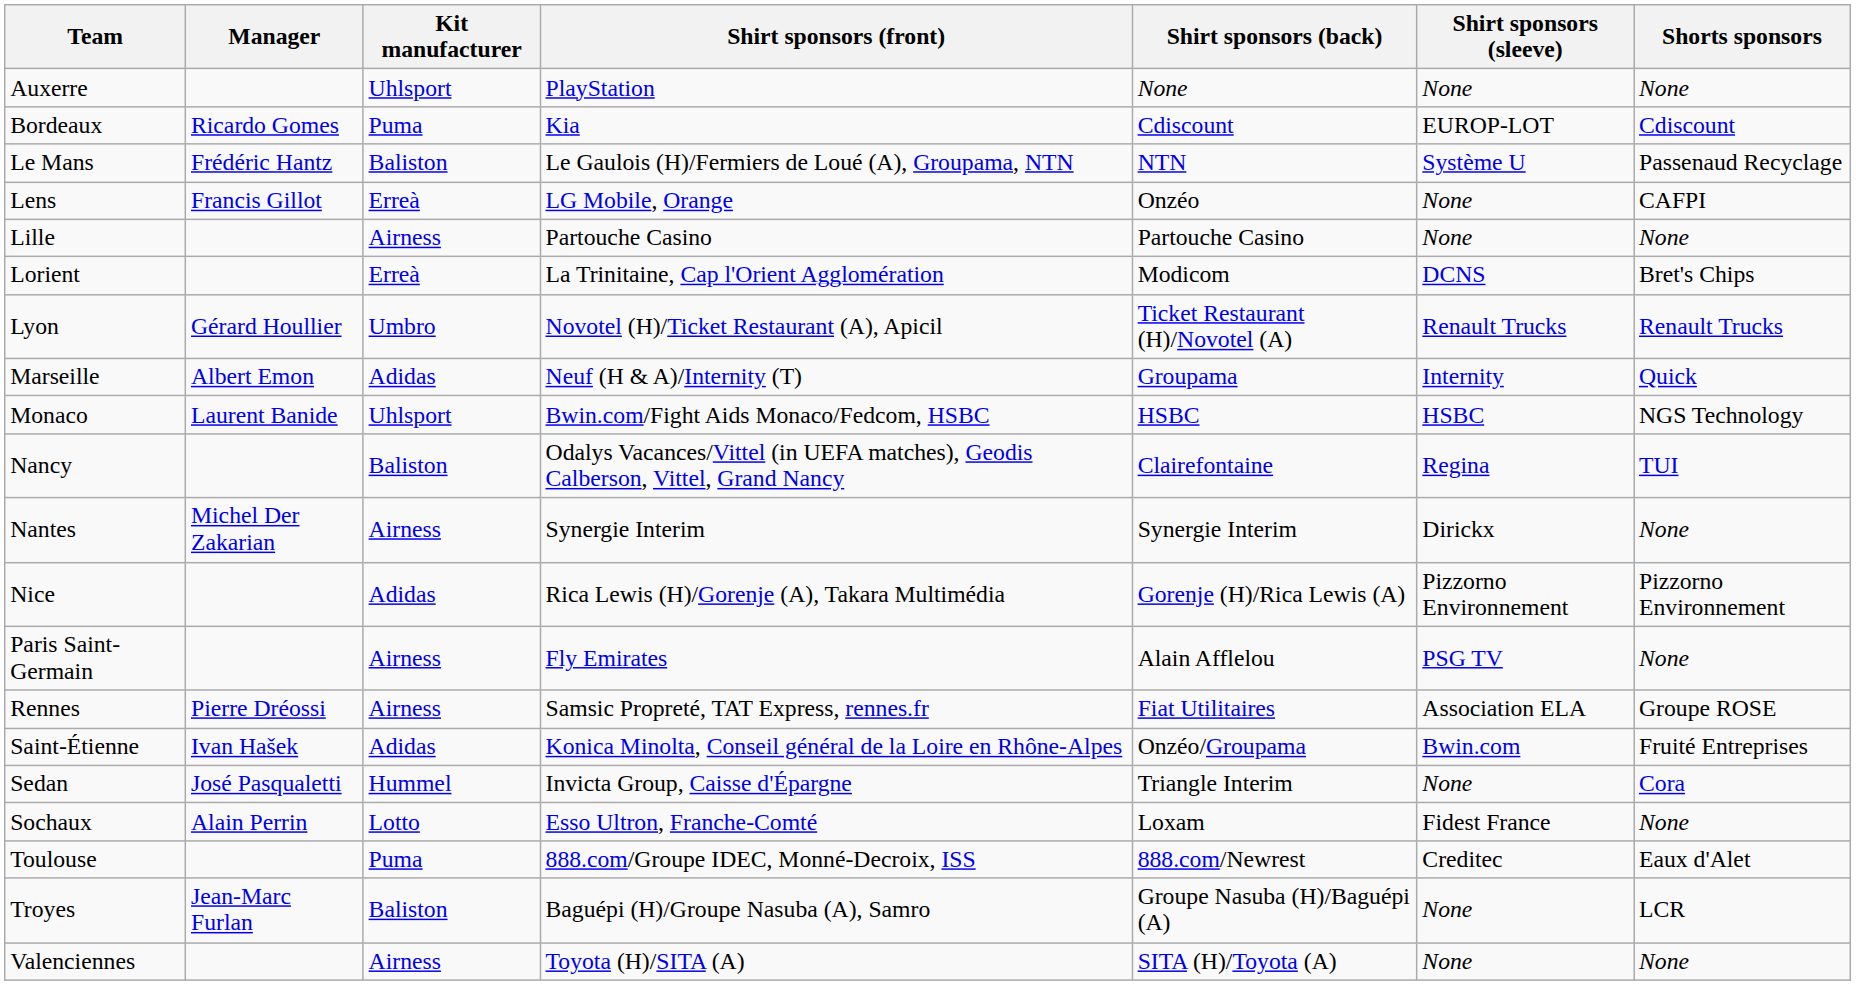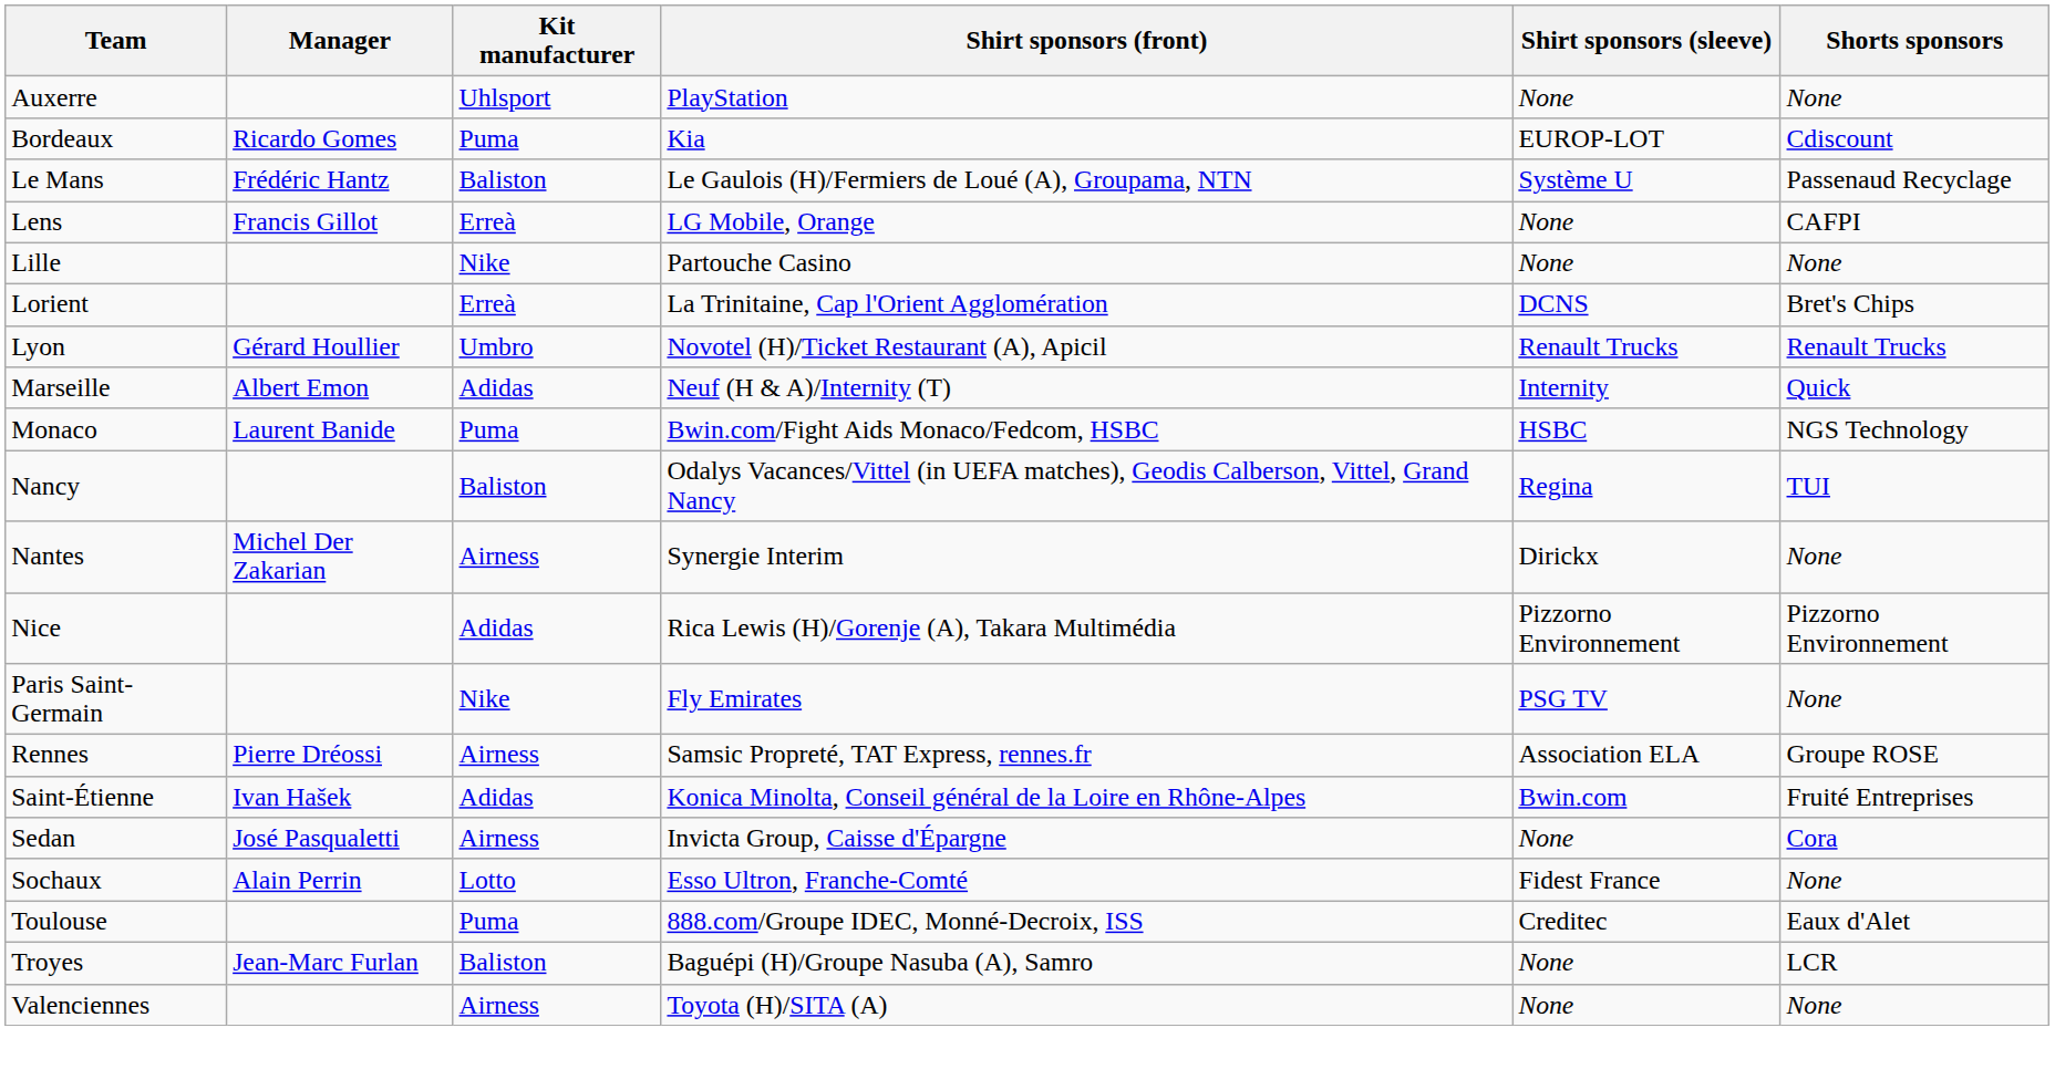 <table class="wikitable">
 <tr>
 <th>Team</th>
 <th>Manager</th>
 <th>Kit manufacturer</th>
 <th>Shirt sponsors (front)</th>
-<th>Shirt sponsors (back)</th>
 <th>Shirt sponsors (sleeve)</th>
 <th>Shorts sponsors</th>
 </tr>
 <tr>
 <td>Auxerre</td>
 <td> </td>
 <td><a href='#'>Uhlsport</a></td>
 <td><a href='#'>PlayStation</a></td>
 <td><em>None</em></td>
 <td><em>None</em></td>
-<td><em>None</em></td>
 </tr>
 <tr>
 <td>Bordeaux</td>
 <td> <a href='#'>Ricardo Gomes</a></td>
 <td><a href='#'>Puma</a></td>
 <td><a href='#'>Kia</a></td>
-<td><a href='#'>Cdiscount</a></td>
 <td>EUROP-LOT</td>
 <td><a href='#'>Cdiscount</a></td>
 </tr>
 <tr>
 <td>Le Mans</td>
 <td> <a href='#'>Frédéric Hantz</a></td>
 <td><a href='#'>Baliston</a></td>
 <td>Le Gaulois (H)/Fermiers de Loué (A), <a href='#'>Groupama</a>, <a href='#'>NTN</a></td>
-<td><a href='#'>NTN</a></td>
 <td><a href='#'>Système U</a></td>
 <td>Passenaud Recyclage</td>
 </tr>
 <tr>
 <td>Lens</td>
 <td> <a href='#'>Francis Gillot</a></td>
 <td><a href='#'>Erreà</a></td>
 <td><a href='#'>LG Mobile</a>, <a href='#'>Orange</a></td>
-<td>Onzéo</td>
 <td><em>None</em></td>
 <td>CAFPI</td>
 </tr>
 <tr>
 <td>Lille</td>
 <td> </td>
-<td><a href='#'>Airness</a></td>
-<td>Partouche Casino</td>
+<td><a href='#'>Nike</a></td>
 <td>Partouche Casino</td>
 <td><em>None</em></td>
 <td><em>None</em></td>
 </tr>
 <tr>
 <td>Lorient</td>
 <td> </td>
 <td><a href='#'>Erreà</a></td>
 <td>La Trinitaine, <a href='#'>Cap l'Orient Agglomération</a></td>
-<td>Modicom</td>
 <td><a href='#'>DCNS</a></td>
 <td>Bret's Chips</td>
 </tr>
 <tr>
 <td>Lyon</td>
 <td> <a href='#'>Gérard Houllier</a></td>
 <td><a href='#'>Umbro</a></td>
 <td><a href='#'>Novotel</a> (H)/<a href='#'>Ticket Restaurant</a> (A), Apicil</td>
-<td><a href='#'>Ticket Restaurant</a> (H)/<a href='#'>Novotel</a> (A)</td>
 <td><a href='#'>Renault Trucks</a></td>
 <td><a href='#'>Renault Trucks</a></td>
 </tr>
 <tr>
 <td>Marseille</td>
 <td> <a href='#'>Albert Emon</a></td>
 <td><a href='#'>Adidas</a></td>
 <td><a href='#'>Neuf</a> (H & A)/<a href='#'>Internity</a> (T)</td>
-<td><a href='#'>Groupama</a></td>
 <td><a href='#'>Internity</a></td>
 <td><a href='#'>Quick</a></td>
 </tr>
 <tr>
 <td>Monaco</td>
 <td> <a href='#'>Laurent Banide</a></td>
-<td><a href='#'>Uhlsport</a></td>
+<td><a href='#'>Puma</a></td>
 <td><a href='#'>Bwin.com</a>/Fight Aids Monaco/Fedcom, <a href='#'>HSBC</a></td>
-<td><a href='#'>HSBC</a></td>
 <td><a href='#'>HSBC</a></td>
 <td>NGS Technology</td>
 </tr>
 <tr>
 <td>Nancy</td>
 <td> </td>
 <td><a href='#'>Baliston</a></td>
 <td>Odalys Vacances/<a href='#'>Vittel</a> (in UEFA matches), <a href='#'>Geodis Calberson</a>, <a href='#'>Vittel</a>, <a href='#'>Grand Nancy</a></td>
-<td><a href='#'>Clairefontaine</a></td>
 <td><a href='#'>Regina</a></td>
 <td><a href='#'>TUI</a></td>
 </tr>
 <tr>
 <td>Nantes</td>
 <td> <a href='#'>Michel Der Zakarian</a></td>
 <td><a href='#'>Airness</a></td>
-<td>Synergie Interim</td>
 <td>Synergie Interim</td>
 <td>Dirickx</td>
 <td><em>None</em></td>
 </tr>
 <tr>
 <td>Nice</td>
 <td> </td>
 <td><a href='#'>Adidas</a></td>
 <td>Rica Lewis (H)/<a href='#'>Gorenje</a> (A), Takara Multimédia</td>
-<td><a href='#'>Gorenje</a> (H)/Rica Lewis (A)</td>
 <td>Pizzorno Environnement</td>
 <td>Pizzorno Environnement</td>
 </tr>
 <tr>
 <td>Paris Saint-Germain</td>
 <td> </td>
-<td><a href='#'>Airness</a></td>
+<td><a href='#'>Nike</a></td>
 <td><a href='#'>Fly Emirates</a></td>
-<td>Alain Afflelou</td>
 <td><a href='#'>PSG TV</a></td>
 <td><em>None</em></td>
 </tr>
 <tr>
 <td>Rennes</td>
 <td> <a href='#'>Pierre Dréossi</a></td>
 <td><a href='#'>Airness</a></td>
 <td>Samsic Propreté, TAT Express, <a href='#'>rennes.fr</a></td>
-<td><a href='#'>Fiat Utilitaires</a></td>
 <td>Association ELA</td>
 <td>Groupe ROSE</td>
 </tr>
 <tr>
 <td>Saint-Étienne</td>
 <td> <a href='#'>Ivan Hašek</a></td>
 <td><a href='#'>Adidas</a></td>
 <td><a href='#'>Konica Minolta</a>, <a href='#'>Conseil général de la Loire en Rhône-Alpes</a></td>
-<td>Onzéo/<a href='#'>Groupama</a></td>
 <td><a href='#'>Bwin.com</a></td>
 <td>Fruité Entreprises</td>
 </tr>
 <tr>
 <td>Sedan</td>
 <td> <a href='#'>José Pasqualetti</a></td>
-<td><a href='#'>Hummel</a></td>
+<td><a href='#'>Airness</a></td>
 <td>Invicta Group, <a href='#'>Caisse d'Épargne</a></td>
-<td>Triangle Interim</td>
 <td><em>None</em></td>
 <td><a href='#'>Cora</a></td>
 </tr>
 <tr>
 <td>Sochaux</td>
 <td> <a href='#'>Alain Perrin</a></td>
 <td><a href='#'>Lotto</a></td>
 <td><a href='#'>Esso Ultron</a>, <a href='#'>Franche-Comté</a></td>
-<td>Loxam</td>
 <td>Fidest France</td>
 <td><em>None</em></td>
 </tr>
 <tr>
 <td>Toulouse</td>
 <td> </td>
 <td><a href='#'>Puma</a></td>
 <td><a href='#'>888.com</a>/Groupe IDEC, Monné-Decroix, <a href='#'>ISS</a></td>
-<td><a href='#'>888.com</a>/Newrest</td>
 <td>Creditec</td>
 <td>Eaux d'Alet</td>
 </tr>
 <tr>
 <td>Troyes</td>
 <td> <a href='#'>Jean-Marc Furlan</a></td>
 <td><a href='#'>Baliston</a></td>
 <td>Baguépi (H)/Groupe Nasuba (A), Samro</td>
-<td>Groupe Nasuba (H)/Baguépi (A)</td>
 <td><em>None</em></td>
 <td>LCR</td>
 </tr>
 <tr>
 <td>Valenciennes</td>
 <td> </td>
 <td><a href='#'>Airness</a></td>
 <td><a href='#'>Toyota</a> (H)/<a href='#'>SITA</a> (A)</td>
-<td><a href='#'>SITA</a> (H)/<a href='#'>Toyota</a> (A)</td>
 <td><em>None</em></td>
 <td><em>None</em></td>
 </tr>
 </table>
